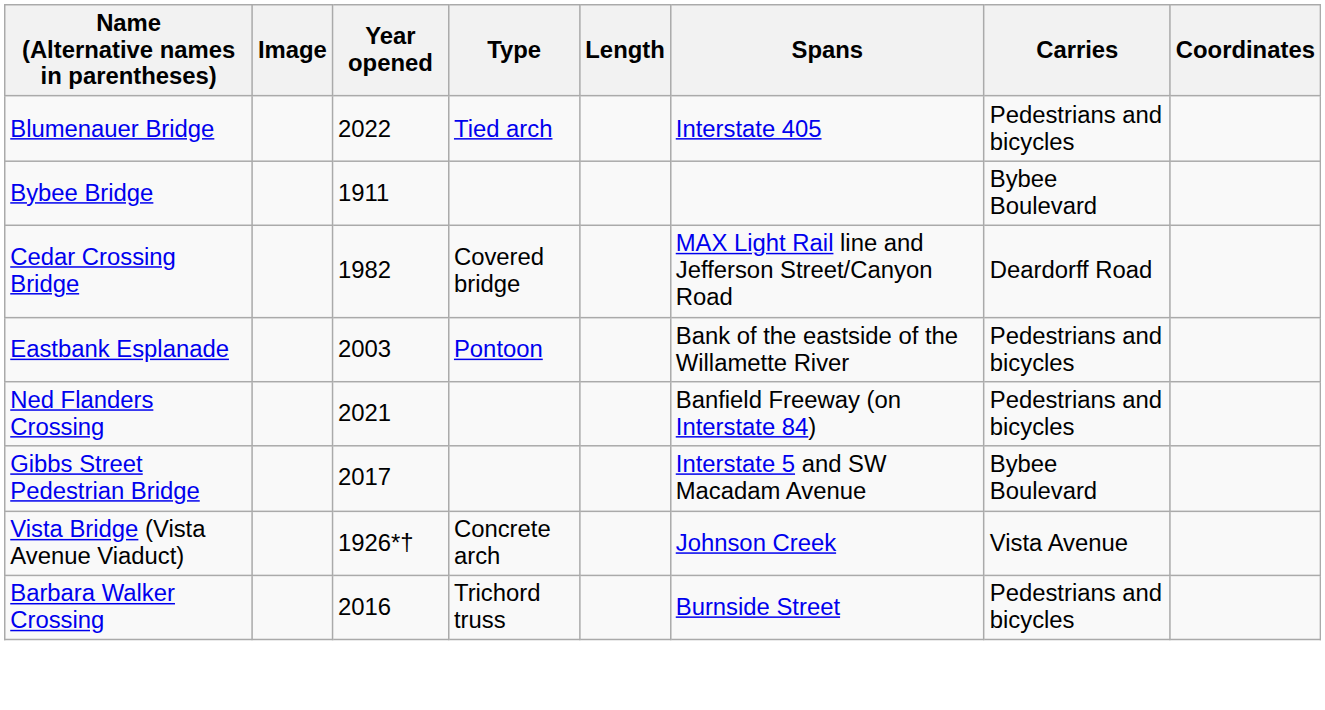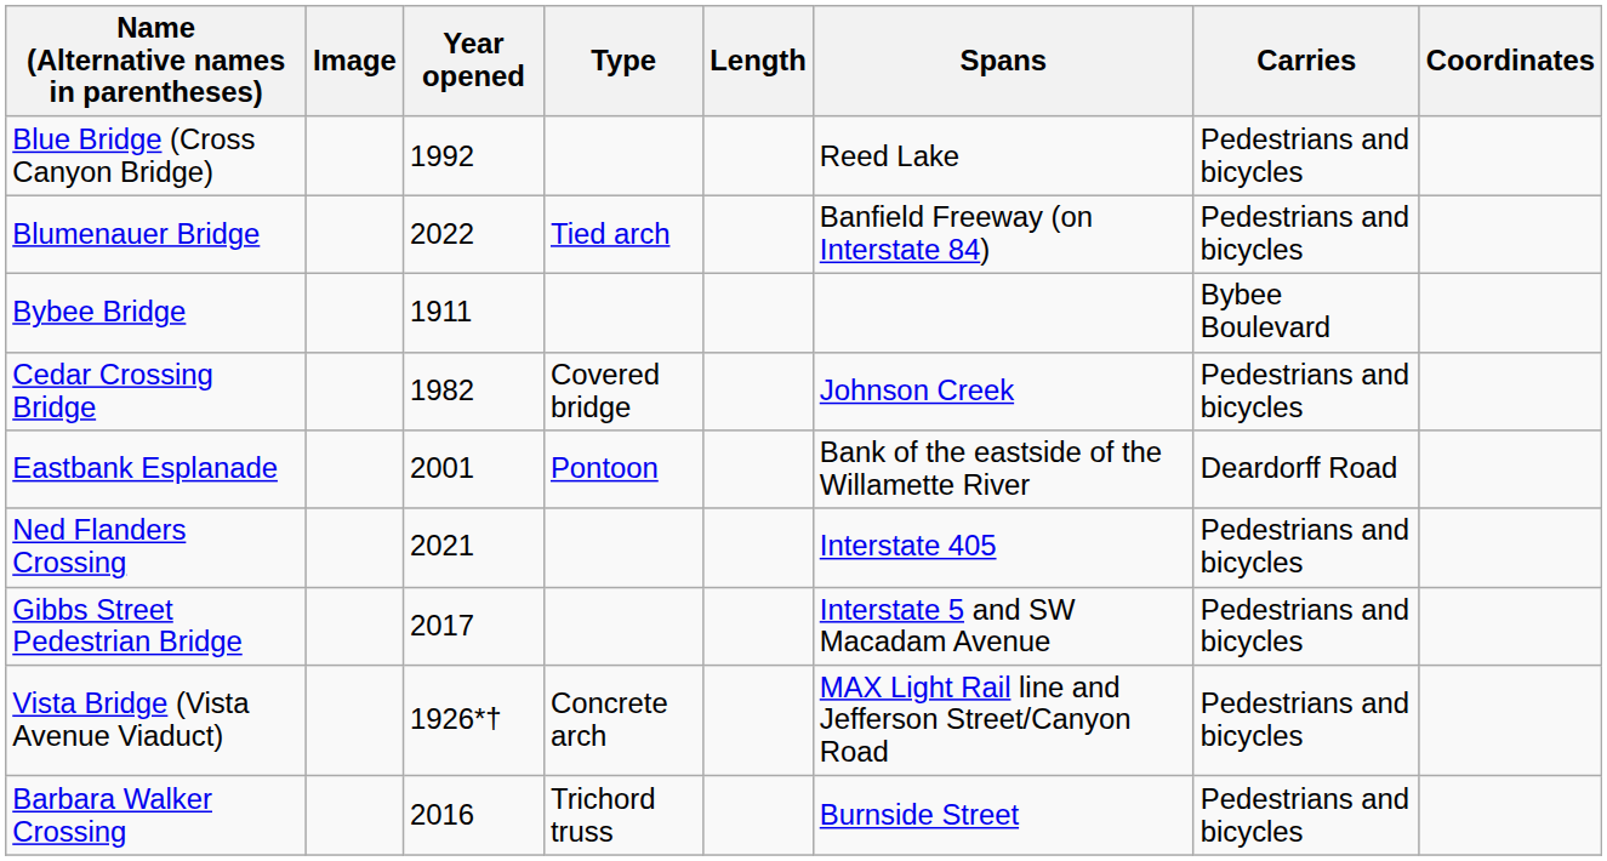 <table class="wikitable sortable" width="100%">
 <tr>
 <th scope="col">Name<br>(Alternative names in parentheses)</th>
 <th scope="col" class="unsortable">Image</th>
 <th scope="col">Year opened</th>
 <th scope="col">Type</th>
 <th scope="col">Length</th>
 <th scope="col">Spans</th>
 <th scope="col">Carries</th>
 <th scope="col">Coordinates</th>
 </tr>
 <tr>
+<td><a href='#'>Blue Bridge</a> (Cross Canyon Bridge)</td>
+<td></td>
+<td>1992</td>
+<td></td>
+<td></td>
+<td>Reed Lake</td>
+<td>Pedestrians and bicycles</td>
+<td></td>
+</tr>
+<tr>
 <td><a href='#'>Blumenauer Bridge</a></td>
 <td></td>
 <td>2022</td>
 <td><a href='#'>Tied arch</a></td>
 <td></td>
-<td> <a href='#'>Interstate 405</a></td>
+<td>Banfield Freeway (on <a href='#'>Interstate 84</a>)</td>
 <td>Pedestrians and bicycles</td>
 <td></td>
 </tr>
 <tr>
 <td><a href='#'>Bybee Bridge</a></td>
 <td></td>
 <td>1911</td>
 <td></td>
 <td></td>
 <td></td>
 <td>Bybee Boulevard</td>
 <td></td>
 </tr>
 <tr>
 <td><a href='#'>Cedar Crossing Bridge</a></td>
 <td></td>
 <td>1982</td>
 <td>Covered bridge</td>
 <td></td>
-<td><a href='#'>MAX Light Rail</a> line and Jefferson Street/Canyon Road</td>
-<td>Deardorff Road</td>
+<td><a href='#'>Johnson Creek</a></td>
+<td>Pedestrians and bicycles</td>
 <td></td>
 </tr>
 <tr>
 <td><a href='#'>Eastbank Esplanade</a></td>
 <td></td>
-<td>2003</td>
+<td>2001</td>
 <td><a href='#'>Pontoon</a></td>
 <td></td>
 <td>Bank of the eastside of the Willamette River</td>
-<td>Pedestrians and bicycles</td>
+<td>Deardorff Road</td>
 <td></td>
 </tr>
 <tr>
 <td><a href='#'>Ned Flanders Crossing</a></td>
 <td></td>
 <td>2021</td>
 <td></td>
 <td></td>
-<td>Banfield Freeway (on <a href='#'>Interstate 84</a>)</td>
+<td> <a href='#'>Interstate 405</a></td>
 <td>Pedestrians and bicycles</td>
 <td></td>
 </tr>
 <tr>
 <td><a href='#'>Gibbs Street Pedestrian Bridge</a></td>
 <td></td>
 <td>2017</td>
 <td></td>
 <td></td>
 <td> <a href='#'>Interstate 5</a> and SW Macadam Avenue</td>
-<td>Bybee Boulevard</td>
+<td>Pedestrians and bicycles</td>
 <td></td>
 </tr>
 <tr>
 <td><a href='#'>Vista Bridge</a> (Vista Avenue Viaduct)</td>
 <td></td>
 <td>1926*†</td>
 <td>Concrete arch</td>
 <td></td>
-<td><a href='#'>Johnson Creek</a></td>
-<td>Vista Avenue</td>
+<td><a href='#'>MAX Light Rail</a> line and Jefferson Street/Canyon Road</td>
+<td>Pedestrians and bicycles</td>
 <td></td>
 </tr>
 <tr>
 <td><a href='#'>Barbara Walker Crossing</a></td>
 <td></td>
 <td>2016</td>
 <td>Trichord truss</td>
 <td></td>
 <td><a href='#'>Burnside Street</a></td>
 <td>Pedestrians and bicycles</td>
 <td></td>
 </tr>
 </table>
